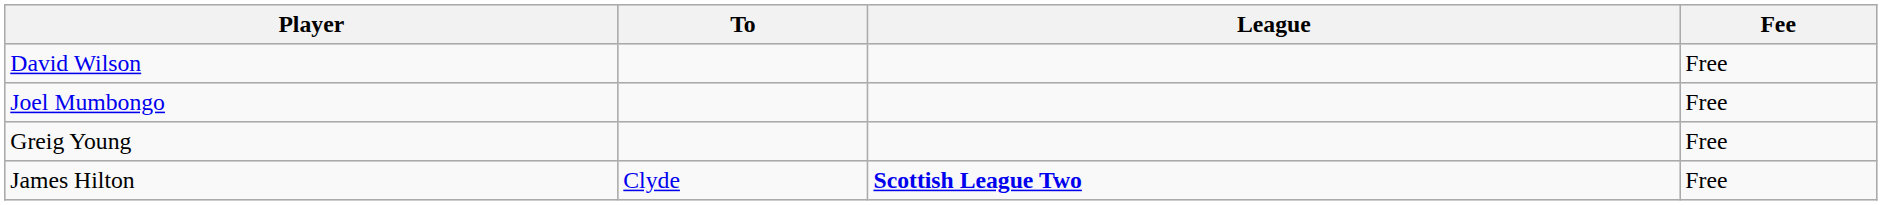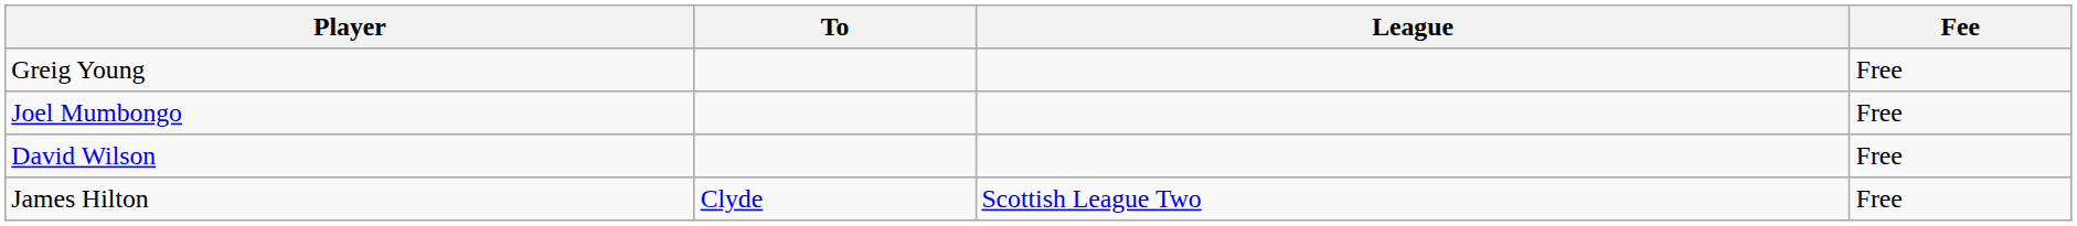 <table class="wikitable" style="text-align:center; font-size:95%;width:95%; text-align:left">
 <tr>
 <th>Player</th>
 <th>To</th>
 <th>League</th>
 <th>Fee</th>
 </tr>
 <tr>
-<td><a href='#'>David Wilson</a></td>
+<td>Greig Young</td>
 <td></td>
 <td></td>
 <td>Free</td>
 </tr>
 <tr>
 <td><a href='#'>Joel Mumbongo</a></td>
 <td></td>
 <td></td>
 <td>Free</td>
 </tr>
 <tr>
-<td>Greig Young</td>
+<td><a href='#'>David Wilson</a></td>
 <td></td>
 <td></td>
 <td>Free</td>
 </tr>
 <tr>
 <td>James Hilton</td>
 <td><a href='#'>Clyde</a></td>
-<td><strong><a href='#'>Scottish League Two</a></strong></td>
+<td><a href='#'>Scottish League Two</a></td>
 <td>Free</td>
 </tr>
 </table>
